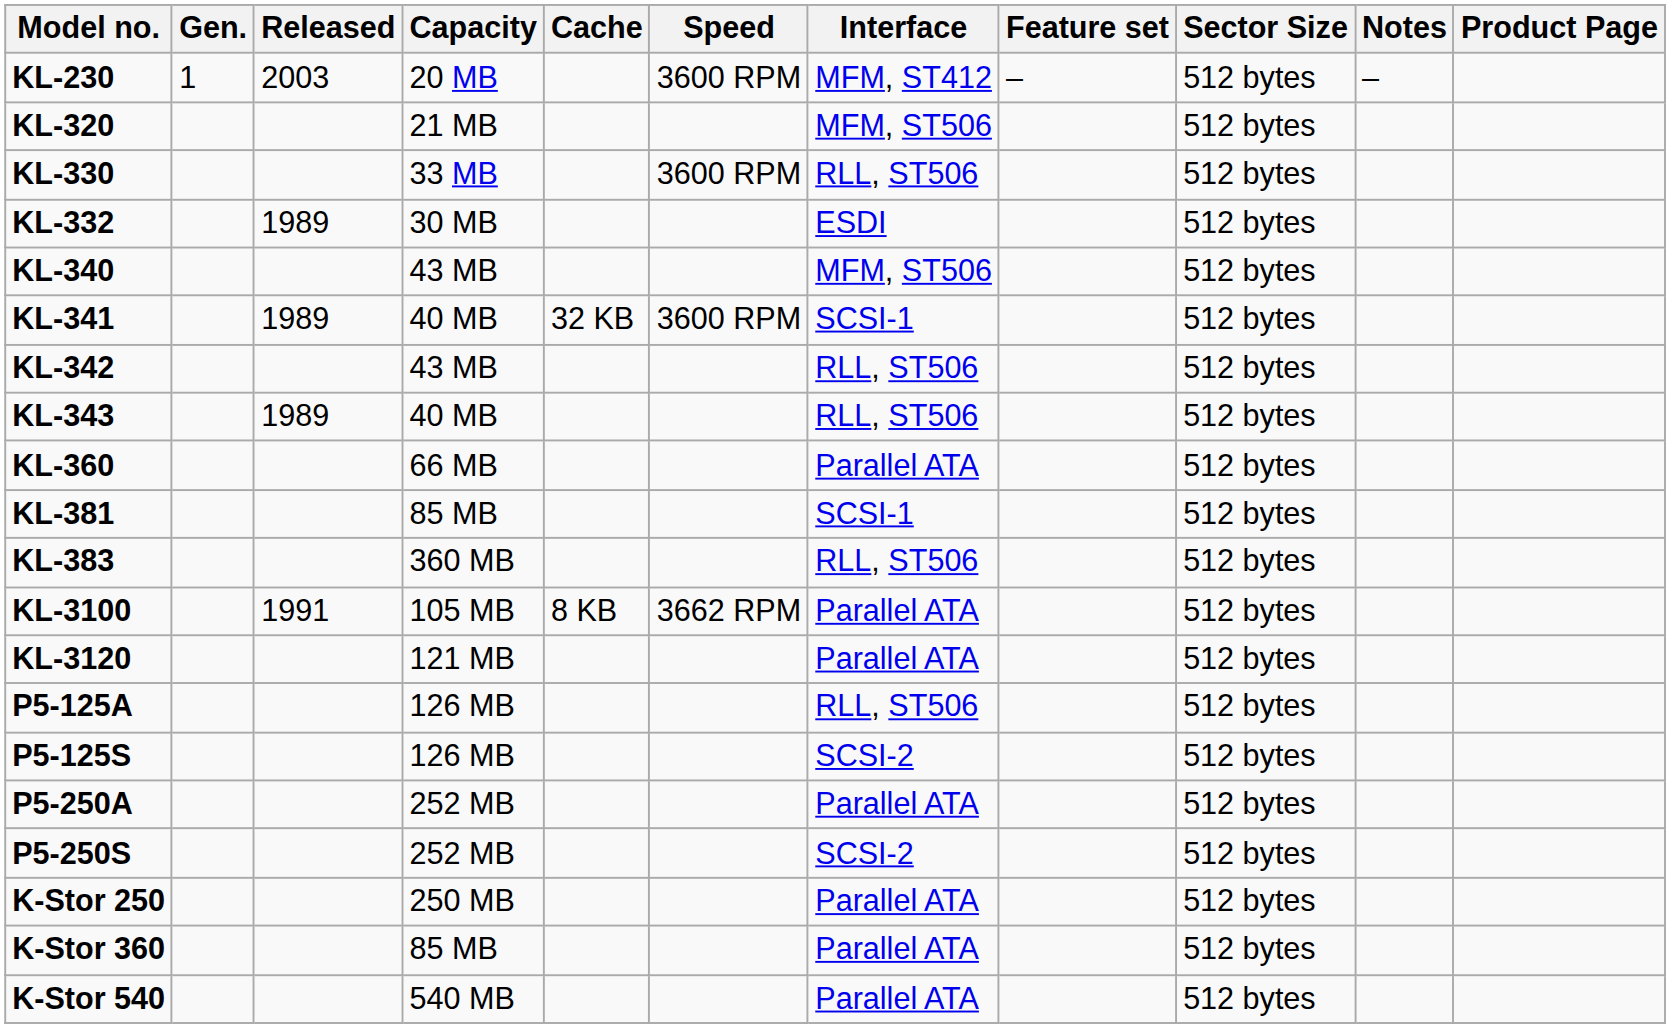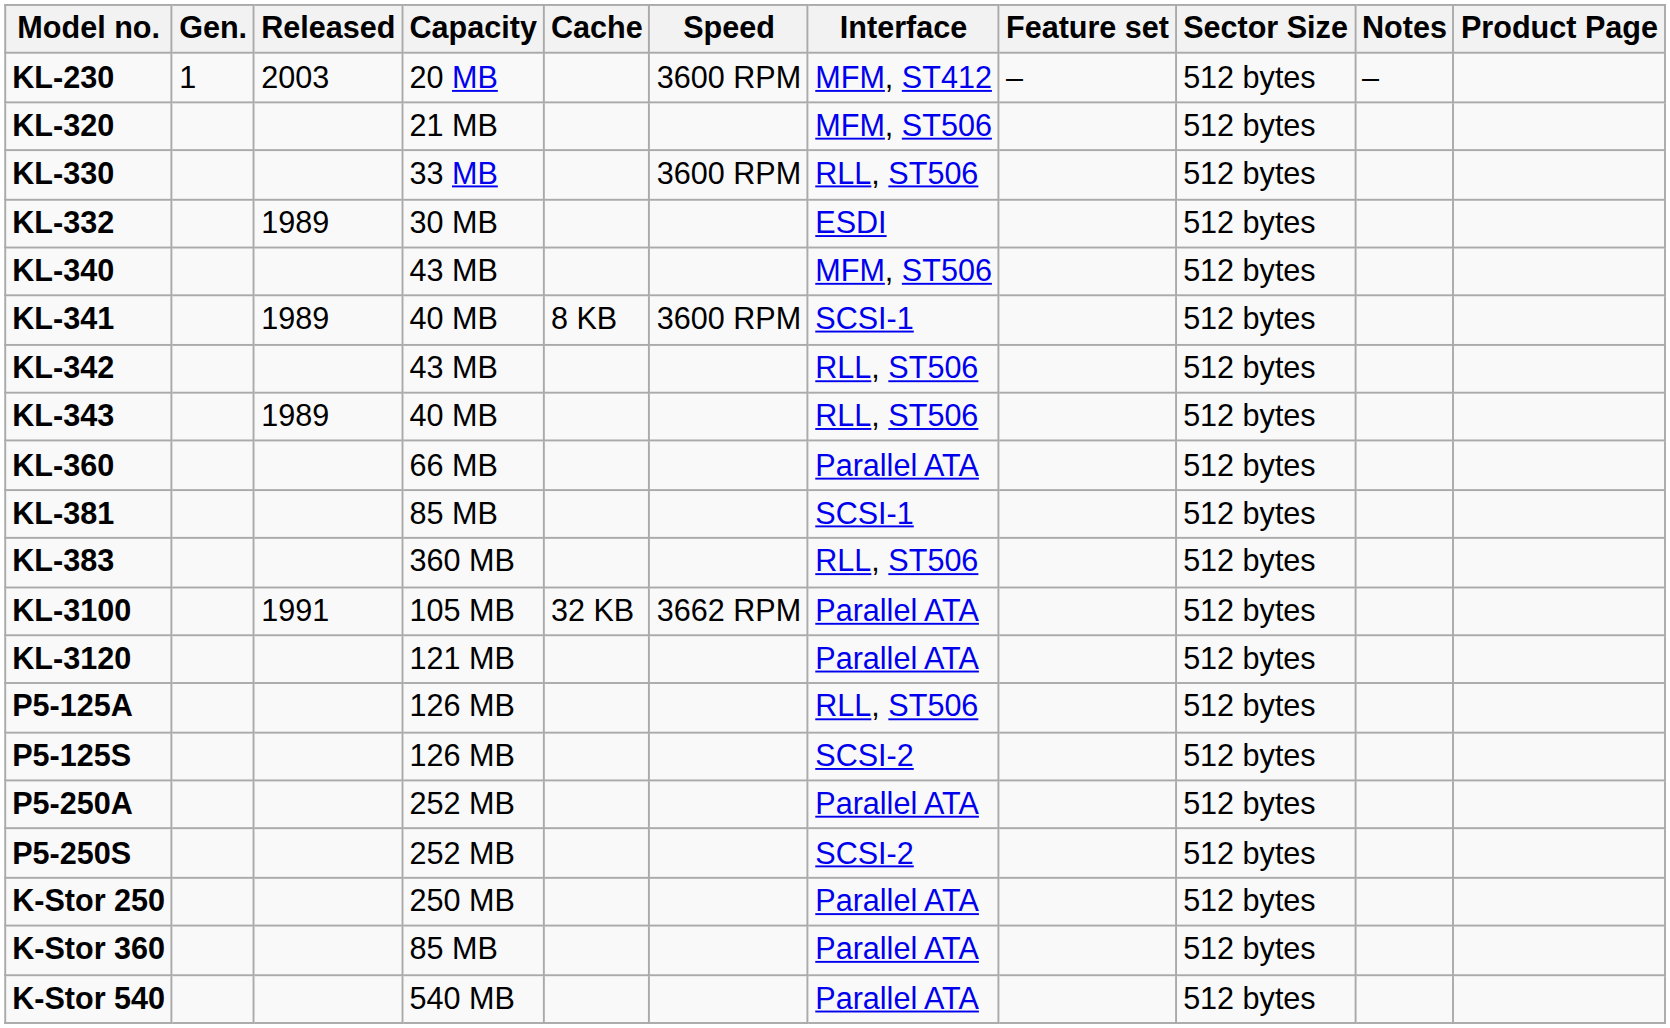 <table class="wikitable sortable" style="margin: 1em auto 1em auto">
 <tr>
 <th>Model no.</th>
 <th>Gen.</th>
 <th>Released</th>
 <th>Capacity</th>
 <th>Cache</th>
 <th>Speed</th>
 <th>Interface</th>
 <th>Feature set</th>
 <th>Sector Size</th>
 <th>Notes</th>
 <th>Product Page</th>
 </tr>
 <tr>
 <td><strong>KL-230</strong></td>
 <td>1</td>
 <td>2003</td>
 <td>20 <a href='#'>MB</a></td>
 <td></td>
 <td>3600 RPM</td>
 <td><a href='#'>MFM</a>, <a href='#'>ST412</a></td>
 <td>–</td>
 <td>512 bytes</td>
 <td>–</td>
 <td></td>
 </tr>
 <tr>
 <td><strong>KL-320</strong></td>
 <td></td>
 <td></td>
 <td>21 MB</td>
 <td></td>
 <td></td>
 <td><a href='#'>MFM</a>, <a href='#'>ST506</a></td>
 <td></td>
 <td>512 bytes</td>
 <td></td>
 <td></td>
 </tr>
 <tr>
 <td><strong>KL-330</strong></td>
 <td></td>
 <td></td>
 <td>33 <a href='#'>MB</a></td>
 <td></td>
 <td>3600 RPM</td>
 <td><a href='#'>RLL</a>, <a href='#'>ST506</a></td>
 <td></td>
 <td>512 bytes</td>
 <td></td>
 <td></td>
 </tr>
 <tr>
 <td><strong>KL-332</strong></td>
 <td></td>
 <td>1989</td>
 <td>30 MB</td>
 <td></td>
 <td></td>
 <td><a href='#'>ESDI</a></td>
 <td></td>
 <td>512 bytes</td>
 <td></td>
 <td></td>
 </tr>
 <tr>
 <td><strong>KL-340</strong></td>
 <td></td>
 <td></td>
 <td>43 MB</td>
 <td></td>
 <td></td>
 <td><a href='#'>MFM</a>, <a href='#'>ST506</a></td>
 <td></td>
 <td>512 bytes</td>
 <td></td>
 <td></td>
 </tr>
 <tr>
 <td><strong>KL-341</strong></td>
 <td></td>
 <td>1989</td>
 <td>40 MB</td>
-<td>32 KB</td>
+<td>8 KB</td>
 <td>3600 RPM</td>
 <td><a href='#'>SCSI-1</a></td>
 <td></td>
 <td>512 bytes</td>
 <td></td>
 <td></td>
 </tr>
 <tr>
 <td><strong>KL-342</strong></td>
 <td></td>
 <td></td>
 <td>43 MB</td>
 <td></td>
 <td></td>
 <td><a href='#'>RLL</a>, <a href='#'>ST506</a></td>
 <td></td>
 <td>512 bytes</td>
 <td></td>
 <td></td>
 </tr>
 <tr>
 <td><strong>KL-343</strong></td>
 <td></td>
 <td>1989</td>
 <td>40 MB</td>
 <td></td>
 <td></td>
 <td><a href='#'>RLL</a>, <a href='#'>ST506</a></td>
 <td></td>
 <td>512 bytes</td>
 <td></td>
 <td></td>
 </tr>
 <tr>
 <td><strong>KL-360</strong></td>
 <td></td>
 <td></td>
 <td>66 MB</td>
 <td></td>
 <td></td>
 <td><a href='#'>Parallel ATA</a></td>
 <td></td>
 <td>512 bytes</td>
 <td></td>
 <td></td>
 </tr>
 <tr>
 <td><strong>KL-381</strong></td>
 <td></td>
 <td></td>
 <td>85 MB</td>
 <td></td>
 <td></td>
 <td><a href='#'>SCSI-1</a></td>
 <td></td>
 <td>512 bytes</td>
 <td></td>
 <td></td>
 </tr>
 <tr>
 <td><strong>KL-383</strong></td>
 <td></td>
 <td></td>
 <td>360 MB</td>
 <td></td>
 <td></td>
 <td><a href='#'>RLL</a>, <a href='#'>ST506</a></td>
 <td></td>
 <td>512 bytes</td>
 <td></td>
 <td></td>
 </tr>
 <tr>
 <td><strong>KL-3100</strong></td>
 <td></td>
 <td>1991</td>
 <td>105 MB</td>
-<td>8 KB</td>
+<td>32 KB</td>
 <td>3662 RPM</td>
 <td><a href='#'>Parallel ATA</a></td>
 <td></td>
 <td>512 bytes</td>
 <td></td>
 <td></td>
 </tr>
 <tr>
 <td><strong>KL-3120</strong></td>
 <td></td>
 <td></td>
 <td>121 MB</td>
 <td></td>
 <td></td>
 <td><a href='#'>Parallel ATA</a></td>
 <td></td>
 <td>512 bytes</td>
 <td></td>
 <td></td>
 </tr>
 <tr>
 <td><strong>P5-125A</strong></td>
 <td></td>
 <td></td>
 <td>126 MB</td>
 <td></td>
 <td></td>
 <td><a href='#'>RLL</a>, <a href='#'>ST506</a></td>
 <td></td>
 <td>512 bytes</td>
 <td></td>
 <td></td>
 </tr>
 <tr>
 <td><strong>P5-125S</strong></td>
 <td></td>
 <td></td>
 <td>126 MB</td>
 <td></td>
 <td></td>
 <td><a href='#'>SCSI-2</a></td>
 <td></td>
 <td>512 bytes</td>
 <td></td>
 <td></td>
 </tr>
 <tr>
 <td><strong>P5-250A</strong></td>
 <td></td>
 <td></td>
 <td>252 MB</td>
 <td></td>
 <td></td>
 <td><a href='#'>Parallel ATA</a></td>
 <td></td>
 <td>512 bytes</td>
 <td></td>
 <td></td>
 </tr>
 <tr>
 <td><strong>P5-250S</strong></td>
 <td></td>
 <td></td>
 <td>252 MB</td>
 <td></td>
 <td></td>
 <td><a href='#'>SCSI-2</a></td>
 <td></td>
 <td>512 bytes</td>
 <td></td>
 <td></td>
 </tr>
 <tr>
 <td><strong>K-Stor 250</strong></td>
 <td></td>
 <td></td>
 <td>250 MB</td>
 <td></td>
 <td></td>
 <td><a href='#'>Parallel ATA</a></td>
 <td></td>
 <td>512 bytes</td>
 <td></td>
 <td></td>
 </tr>
 <tr>
 <td><strong>K-Stor 360</strong></td>
 <td></td>
 <td></td>
 <td>85 MB</td>
 <td></td>
 <td></td>
 <td><a href='#'>Parallel ATA</a></td>
 <td></td>
 <td>512 bytes</td>
 <td></td>
 <td></td>
 </tr>
 <tr>
 <td><strong>K-Stor 540</strong></td>
 <td></td>
 <td></td>
 <td>540 MB</td>
 <td></td>
 <td></td>
 <td><a href='#'>Parallel ATA</a></td>
 <td></td>
 <td>512 bytes</td>
 <td></td>
 <td></td>
 </tr>
 </table>
